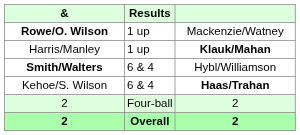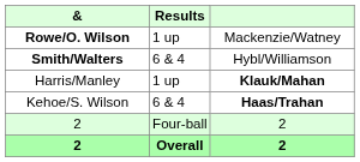 <table border="1" cellpadding="3" style="border-collapse:collapse; text-align:center;">
 <tr style="background:#ddffdd;">
 <th width=160> & </th>
 <th>Results</th>
 <th width=160></th>
 </tr>
 <tr>
 <td><strong>Rowe/O. Wilson</strong></td>
 <td align=left> 1 up</td>
 <td>Mackenzie/Watney</td>
 </tr>
 <tr>
+<td><strong>Smith/Walters</strong></td>
+<td align=left> 6 & 4</td>
+<td>Hybl/Williamson</td>
+</tr>
+<tr>
 <td>Harris/Manley</td>
 <td align=left> 1 up</td>
 <td><strong>Klauk/Mahan</strong></td>
-</tr>
-<tr>
-<td><strong>Smith/Walters</strong></td>
-<td align=left> 6 & 4</td>
-<td>Hybl/Williamson</td>
 </tr>
 <tr>
 <td>Kehoe/S. Wilson</td>
 <td align=left> 6 & 4</td>
 <td><strong>Haas/Trahan</strong></td>
 </tr>
 <tr style="background:#ddffdd;">
 <td>2</td>
 <td>Four-ball</td>
 <td>2</td>
 </tr>
 <tr style="background:#aaffaa;">
 <th>2</th>
 <th>Overall</th>
 <th>2</th>
 </tr>
 </table>
